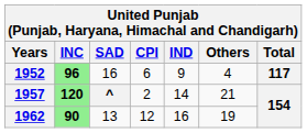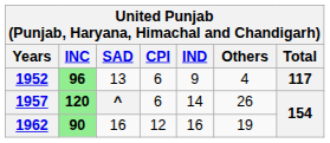 <table class="wikitable" style="text-align:center">
 <tr>
 <th colspan="7">United Punjab<br>(Punjab, Haryana, Himachal and Chandigarh)</th>
 </tr>
 <tr>
 <th>Years</th>
 <th><a href='#'>INC</a></th>
 <th><a href='#'>SAD</a></th>
 <th><a href='#'>CPI</a></th>
 <th><a href='#'>IND</a></th>
 <th>Others</th>
 <th>Total</th>
 </tr>
 <tr>
 <th><a href='#'>1952</a></th>
 <td bgcolor="lightgreen"><strong>96</strong></td>
-<td>16</td>
+<td>13</td>
 <td>6</td>
 <td>9</td>
 <td>4</td>
 <th>117</th>
 </tr>
 <tr>
 <th><a href='#'>1957</a></th>
 <td bgcolor="lightgreen"><strong>120</strong></td>
 <th>^</th>
-<td>2</td>
+<td>6</td>
 <td>14</td>
-<td>21</td>
+<td>26</td>
 <th rowspan="2">154</th>
 </tr>
 <tr>
 <th><a href='#'>1962</a></th>
 <td bgcolor="lightgreen"><strong>90</strong></td>
-<td>13</td>
+<td>16</td>
 <td>12</td>
 <td>16</td>
 <td>19</td>
 </tr>
 </table>
